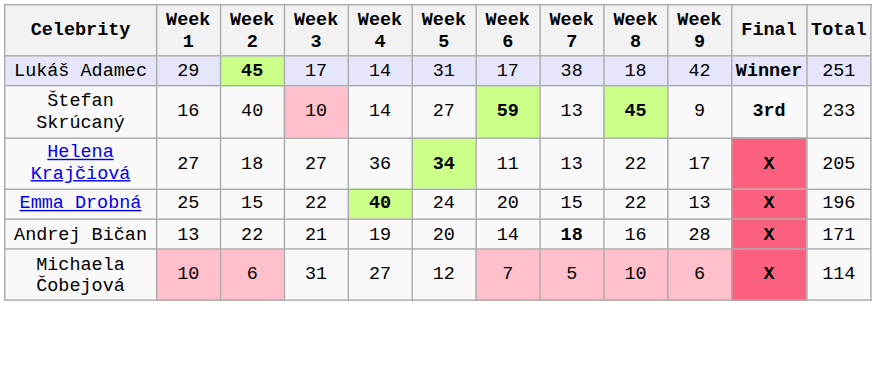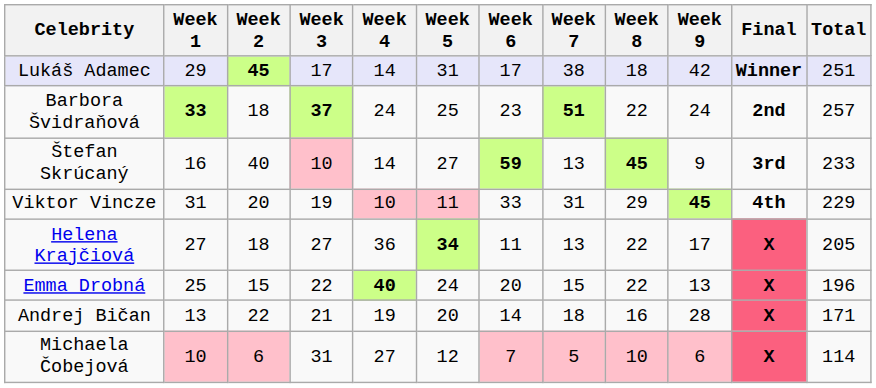 <table class="wikitable sortable" style="text-align:center">
 <tr>
 <th>Celebrity</th>
 <th>Week 1</th>
 <th>Week 2</th>
 <th>Week 3</th>
 <th>Week 4</th>
 <th>Week 5</th>
 <th>Week 6</th>
 <th>Week 7</th>
 <th>Week 8</th>
 <th>Week 9</th>
 <th>Final</th>
 <th>Total</th>
 </tr>
 <tr style="background:lavender">
 <td>Lukáš Adamec</td>
 <td>29</td>
 <td style="background:#ccff88"><strong>45</strong></td>
 <td>17</td>
 <td>14</td>
 <td>31</td>
 <td>17</td>
 <td>38</td>
 <td>18</td>
 <td>42</td>
 <td><strong>Winner</strong></td>
 <td>251</td>
 </tr>
 <tr>
+<td>Barbora Švidraňová</td>
+<td style="background:#ccff88"><strong>33</strong></td>
+<td>18</td>
+<td style="background:#ccff88"><strong>37</strong></td>
+<td>24</td>
+<td>25</td>
+<td>23</td>
+<td style="background:#ccff88"><strong>51</strong></td>
+<td>22</td>
+<td>24</td>
+<td><strong>2nd</strong></td>
+<td>257</td>
+</tr>
+<tr>
 <td>Štefan Skrúcaný</td>
 <td>16</td>
 <td>40</td>
 <td style="background:pink">10</td>
 <td>14</td>
 <td>27</td>
 <td style="background:#ccff88"><strong>59</strong></td>
 <td>13</td>
 <td style="background:#ccff88"><strong>45</strong></td>
 <td>9</td>
 <td><strong>3rd</strong></td>
 <td>233</td>
+</tr>
+<tr>
+<td>Viktor Vincze</td>
+<td>31</td>
+<td>20</td>
+<td>19</td>
+<td style="background:pink">10</td>
+<td style="background:pink">11</td>
+<td>33</td>
+<td>31</td>
+<td>29</td>
+<td style="background:#ccff88"><strong>45</strong></td>
+<td><strong>4th</strong></td>
+<td>229</td>
 </tr>
 <tr>
 <td><a href='#'>Helena Krajčiová</a></td>
 <td>27</td>
 <td>18</td>
 <td>27</td>
 <td>36</td>
 <td style="background:#ccff88"><strong>34</strong></td>
 <td>11</td>
 <td>13</td>
 <td>22</td>
 <td>17</td>
 <td style="background:#FB607F;"><strong>X</strong></td>
 <td>205</td>
 </tr>
 <tr>
 <td><a href='#'>Emma Drobná</a></td>
 <td>25</td>
 <td>15</td>
 <td>22</td>
 <td style="background:#ccff88"><strong>40</strong></td>
 <td>24</td>
 <td>20</td>
 <td>15</td>
 <td>22</td>
 <td>13</td>
 <td style="background:#FB607F;"><strong>X</strong></td>
 <td>196</td>
 </tr>
 <tr>
 <td>Andrej Bičan</td>
 <td>13</td>
 <td>22</td>
 <td>21</td>
 <td>19</td>
 <td>20</td>
 <td>14</td>
-<td><strong>18</strong></td>
+<td>18</td>
 <td>16</td>
 <td>28</td>
 <td style="background:#FB607F;"><strong>X</strong></td>
 <td>171</td>
 </tr>
 <tr>
 <td>Michaela Čobejová</td>
 <td style="background:pink">10</td>
 <td style="background:pink">6</td>
 <td>31</td>
 <td>27</td>
 <td>12</td>
 <td style="background:pink">7</td>
 <td style="background:pink">5</td>
 <td style="background:pink">10</td>
 <td style="background:pink">6</td>
 <td style="background:#FB607F;"><strong>X</strong></td>
 <td>114</td>
 </tr>
 </table>
